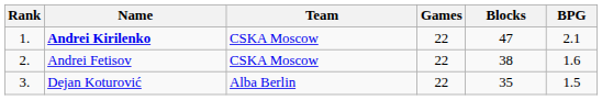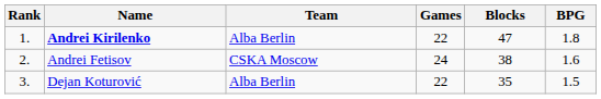 <table class="wikitable" style="text-align: center;">
 <tr>
 <th>Rank</th>
 <th width=200>Name</th>
 <th width=210>Team</th>
 <th>Games</th>
 <th width=85>Blocks</th>
 <th width=50>BPG</th>
 </tr>
 <tr>
 <td>1.</td>
 <td align="left"> <strong><a href='#'>Andrei Kirilenko</a></strong></td>
-<td align="left"> <a href='#'>CSKA Moscow</a></td>
+<td align="left"> <a href='#'>Alba Berlin</a></td>
 <td>22</td>
 <td>47</td>
-<td>2.1</td>
+<td>1.8</td>
 </tr>
 <tr>
 <td>2.</td>
 <td align="left"> <a href='#'>Andrei Fetisov</a></td>
 <td align="left"> <a href='#'>CSKA Moscow</a></td>
-<td>22</td>
+<td>24</td>
 <td>38</td>
 <td>1.6</td>
 </tr>
 <tr>
 <td>3.</td>
 <td align="left"> <a href='#'>Dejan Koturović</a></td>
 <td align="left"> <a href='#'>Alba Berlin</a></td>
 <td>22</td>
 <td>35</td>
 <td>1.5</td>
 </tr>
 </table>
